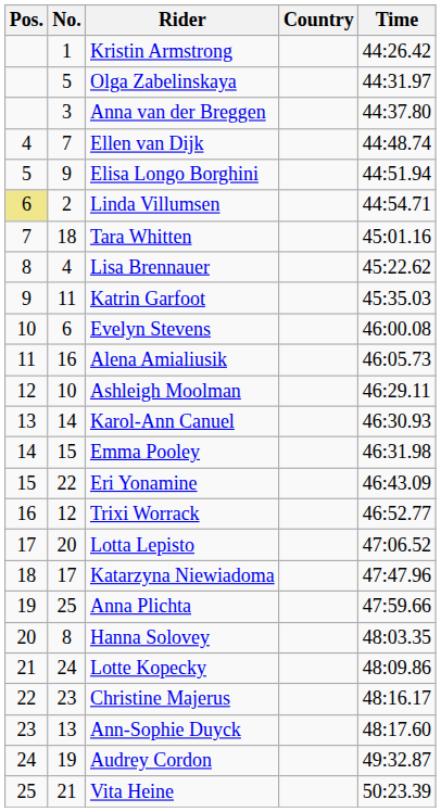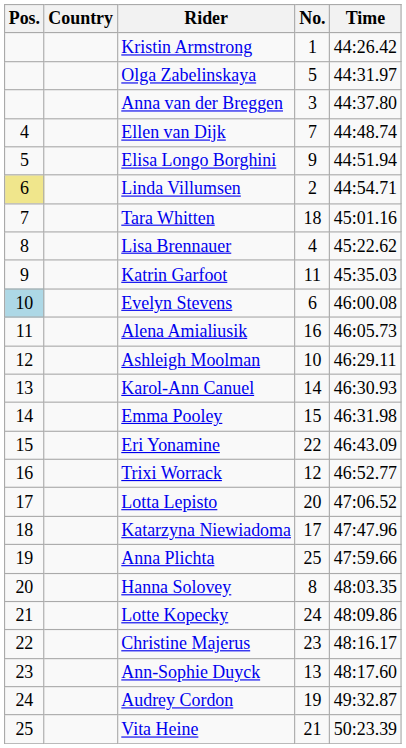 <table class="wikitable sortable" style="text-align:left;">
 <tr>
 <th>Pos.</th>
+<th>Country</th>
+<th>Rider</th>
 <th>No.</th>
-<th>Rider</th>
-<th>Country</th>
 <th>Time</th>
 </tr>
 <tr>
 <td align=center></td>
+<td></td>
+<td data-sort-value="Armstrong, Kristin"><a href='#'>Kristin Armstrong</a></td>
 <td align=center>1</td>
-<td data-sort-value="Armstrong, Kristin"><a href='#'>Kristin Armstrong</a></td>
-<td></td>
 <td>44:26.42</td>
 </tr>
 <tr>
 <td align=center></td>
+<td></td>
+<td data-sort-value="Zabelinskaya, Olga"><a href='#'>Olga Zabelinskaya</a></td>
 <td align=center>5</td>
-<td data-sort-value="Zabelinskaya, Olga"><a href='#'>Olga Zabelinskaya</a></td>
-<td></td>
 <td>44:31.97</td>
 </tr>
 <tr>
 <td align=center></td>
+<td></td>
+<td data-sort-value="van der Breggen, Anna"><a href='#'>Anna van der Breggen</a></td>
 <td align=center>3</td>
-<td data-sort-value="van der Breggen, Anna"><a href='#'>Anna van der Breggen</a></td>
-<td></td>
 <td>44:37.80</td>
 </tr>
 <tr>
 <td align=center data-sort-value="04">4</td>
+<td></td>
+<td data-sort-value="van Dijk, Ellen"><a href='#'>Ellen van Dijk</a></td>
 <td align=center>7</td>
-<td data-sort-value="van Dijk, Ellen"><a href='#'>Ellen van Dijk</a></td>
-<td></td>
 <td>44:48.74</td>
 </tr>
 <tr>
 <td align=center data-sort-value="05">5</td>
+<td></td>
+<td data-sort-value="Longo Borghini, Elisa"><a href='#'>Elisa Longo Borghini</a></td>
 <td align=center>9</td>
-<td data-sort-value="Longo Borghini, Elisa"><a href='#'>Elisa Longo Borghini</a></td>
-<td></td>
 <td>44:51.94</td>
 </tr>
 <tr>
 <td align=center data-sort-value="06" style="background: khaki;">6</td>
+<td></td>
+<td data-sort-value="Villumsen, Linda"><a href='#'>Linda Villumsen</a></td>
 <td align=center>2</td>
-<td data-sort-value="Villumsen, Linda"><a href='#'>Linda Villumsen</a></td>
-<td></td>
 <td>44:54.71</td>
 </tr>
 <tr>
 <td align=center data-sort-value="07">7</td>
+<td></td>
+<td data-sort-value="Whitten, Tara"><a href='#'>Tara Whitten</a></td>
 <td align=center>18</td>
-<td data-sort-value="Whitten, Tara"><a href='#'>Tara Whitten</a></td>
-<td></td>
 <td>45:01.16</td>
 </tr>
 <tr>
 <td align=center data-sort-value="08">8</td>
+<td></td>
+<td data-sort-value="Brennauer, Lisa"><a href='#'>Lisa Brennauer</a></td>
 <td align=center>4</td>
-<td data-sort-value="Brennauer, Lisa"><a href='#'>Lisa Brennauer</a></td>
-<td></td>
 <td>45:22.62</td>
 </tr>
 <tr>
 <td align=center data-sort-value="09">9</td>
+<td></td>
+<td data-sort-value="Garfoot, Katrin"><a href='#'>Katrin Garfoot</a></td>
 <td align=center>11</td>
-<td data-sort-value="Garfoot, Katrin"><a href='#'>Katrin Garfoot</a></td>
-<td></td>
 <td>45:35.03</td>
 </tr>
 <tr>
-<td align=center>10</td>
+<td align=center style="background: lightblue;">10</td>
+<td></td>
+<td data-sort-value="Stevens, Evelyn"><a href='#'>Evelyn Stevens</a></td>
 <td align=center>6</td>
-<td data-sort-value="Stevens, Evelyn"><a href='#'>Evelyn Stevens</a></td>
-<td></td>
 <td>46:00.08</td>
 </tr>
 <tr>
 <td align=center>11</td>
+<td></td>
+<td data-sort-value="Amialiusik, Alena"><a href='#'>Alena Amialiusik</a></td>
 <td align=center>16</td>
-<td data-sort-value="Amialiusik, Alena"><a href='#'>Alena Amialiusik</a></td>
-<td></td>
 <td>46:05.73</td>
 </tr>
 <tr>
 <td align=center>12</td>
+<td></td>
+<td data-sort-value="Moolman, Ashleigh"><a href='#'>Ashleigh Moolman</a></td>
 <td align=center>10</td>
-<td data-sort-value="Moolman, Ashleigh"><a href='#'>Ashleigh Moolman</a></td>
-<td></td>
 <td>46:29.11</td>
 </tr>
 <tr>
 <td align=center>13</td>
+<td></td>
+<td data-sort-value="Canuel, Karol-Ann"><a href='#'>Karol-Ann Canuel</a></td>
 <td align=center>14</td>
-<td data-sort-value="Canuel, Karol-Ann"><a href='#'>Karol-Ann Canuel</a></td>
-<td></td>
 <td>46:30.93</td>
 </tr>
 <tr>
 <td align=center>14</td>
+<td></td>
+<td data-sort-value="Pooley, Emma"><a href='#'>Emma Pooley</a></td>
 <td align=center>15</td>
-<td data-sort-value="Pooley, Emma"><a href='#'>Emma Pooley</a></td>
-<td></td>
 <td>46:31.98</td>
 </tr>
 <tr>
 <td align=center>15</td>
+<td></td>
+<td data-sort-value="Yonamine, Eri"><a href='#'>Eri Yonamine</a></td>
 <td align=center>22</td>
-<td data-sort-value="Yonamine, Eri"><a href='#'>Eri Yonamine</a></td>
-<td></td>
 <td>46:43.09</td>
 </tr>
 <tr>
 <td align=center>16</td>
+<td></td>
+<td data-sort-value="Worrack, Trixi"><a href='#'>Trixi Worrack</a></td>
 <td align=center>12</td>
-<td data-sort-value="Worrack, Trixi"><a href='#'>Trixi Worrack</a></td>
-<td></td>
 <td>46:52.77</td>
 </tr>
 <tr>
 <td align=center>17</td>
+<td></td>
+<td data-sort-value="Lepisto, Lotta"><a href='#'>Lotta Lepisto</a></td>
 <td align=center>20</td>
-<td data-sort-value="Lepisto, Lotta"><a href='#'>Lotta Lepisto</a></td>
-<td></td>
 <td>47:06.52</td>
 </tr>
 <tr>
 <td align=center>18</td>
+<td></td>
+<td data-sort-value="Niewiadoma, Katarzyna"><a href='#'>Katarzyna Niewiadoma</a></td>
 <td align=center>17</td>
-<td data-sort-value="Niewiadoma, Katarzyna"><a href='#'>Katarzyna Niewiadoma</a></td>
-<td></td>
 <td>47:47.96</td>
 </tr>
 <tr>
 <td align=center>19</td>
+<td></td>
+<td data-sort-value="Plichta, Anna"><a href='#'>Anna Plichta</a></td>
 <td align=center>25</td>
-<td data-sort-value="Plichta, Anna"><a href='#'>Anna Plichta</a></td>
-<td></td>
 <td>47:59.66</td>
 </tr>
 <tr>
 <td align=center>20</td>
+<td></td>
+<td data-sort-value="Solovey, Hanna"><a href='#'>Hanna Solovey</a></td>
 <td align=center>8</td>
-<td data-sort-value="Solovey, Hanna"><a href='#'>Hanna Solovey</a></td>
-<td></td>
 <td>48:03.35</td>
 </tr>
 <tr>
 <td align=center>21</td>
+<td></td>
+<td data-sort-value="Kopecky, Lotte"><a href='#'>Lotte Kopecky</a></td>
 <td align=center>24</td>
-<td data-sort-value="Kopecky, Lotte"><a href='#'>Lotte Kopecky</a></td>
-<td></td>
 <td>48:09.86</td>
 </tr>
 <tr>
 <td align=center>22</td>
+<td></td>
+<td data-sort-value="Majerus, Christine"><a href='#'>Christine Majerus</a></td>
 <td align=center>23</td>
-<td data-sort-value="Majerus, Christine"><a href='#'>Christine Majerus</a></td>
-<td></td>
 <td>48:16.17</td>
 </tr>
 <tr>
 <td align=center>23</td>
+<td></td>
+<td data-sort-value="Duyck, Ann-Sophie"><a href='#'>Ann-Sophie Duyck</a></td>
 <td align=center>13</td>
-<td data-sort-value="Duyck, Ann-Sophie"><a href='#'>Ann-Sophie Duyck</a></td>
-<td></td>
 <td>48:17.60</td>
 </tr>
 <tr>
 <td align=center>24</td>
+<td></td>
+<td data-sort-value="Cordon, Audrey"><a href='#'>Audrey Cordon</a></td>
 <td align=center>19</td>
-<td data-sort-value="Cordon, Audrey"><a href='#'>Audrey Cordon</a></td>
-<td></td>
 <td>49:32.87</td>
 </tr>
 <tr>
 <td align=center>25</td>
+<td></td>
+<td data-sort-value="Heine, Vita"><a href='#'>Vita Heine</a></td>
 <td align=center>21</td>
-<td data-sort-value="Heine, Vita"><a href='#'>Vita Heine</a></td>
-<td></td>
 <td>50:23.39</td>
 </tr>
 </table>
